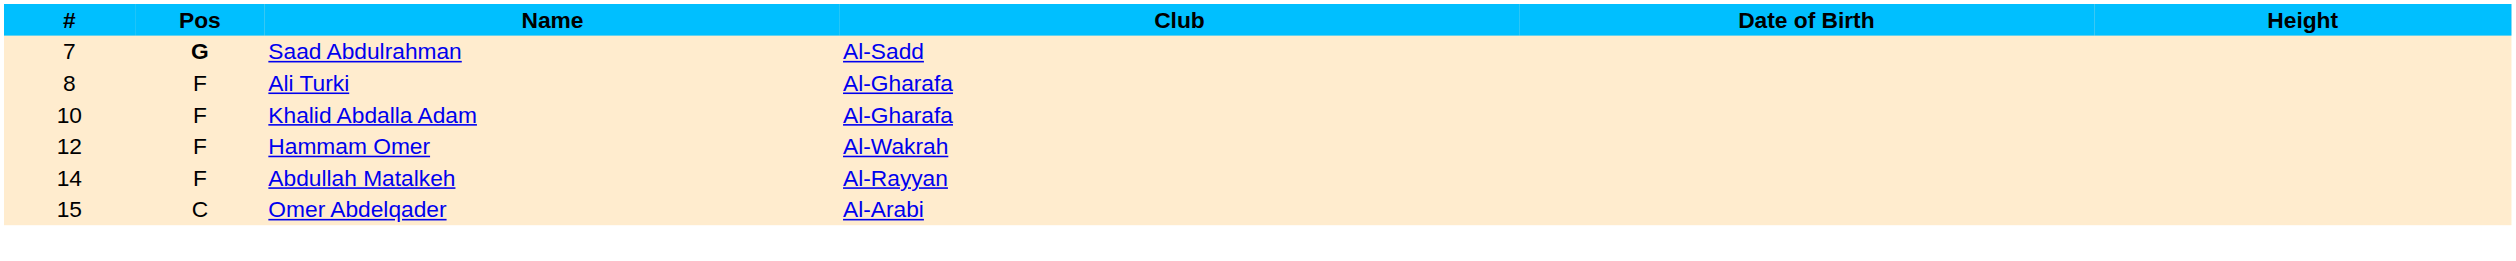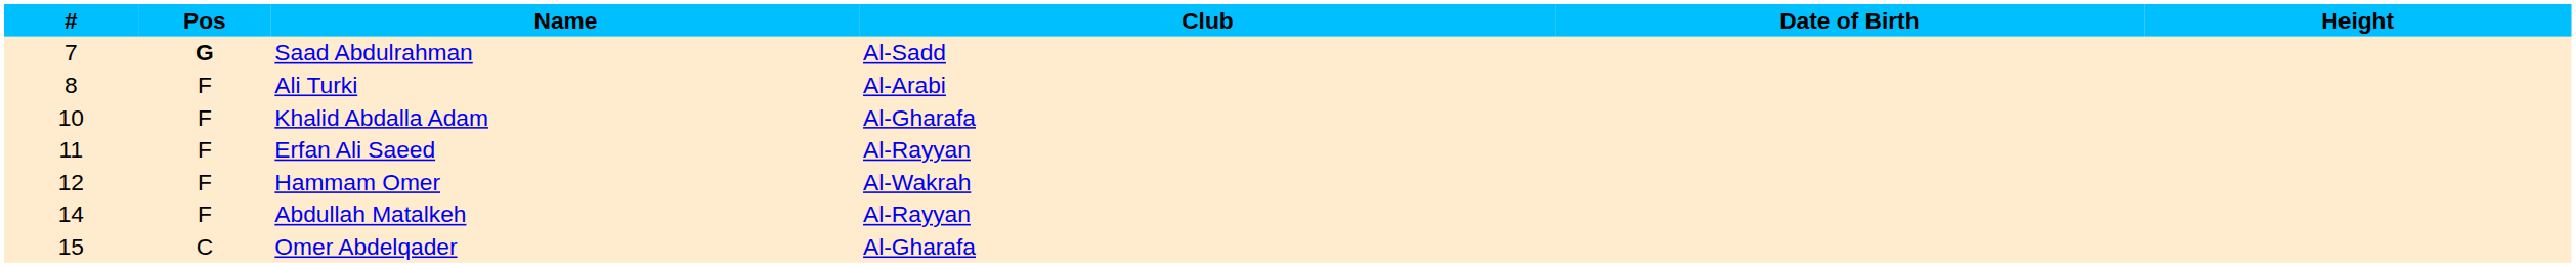 <table border=0 cellpadding=2 cellspacing=0  |- bgcolor=#FFECCE style="text-align:center; font-size:90%;" width=80%>
 <tr bgcolor=#00BFFF>
 <th width=5%>#</th>
 <th width=5%>Pos</th>
 <th width=22%>Name</th>
 <th width=26%>Club</th>
 <th width=22%>Date of Birth</th>
 <th width=16%>Height</th>
 </tr>
 <tr>
 <td>7</td>
 <td><strong>G</strong></td>
 <td align=left><a href='#'>Saad Abdulrahman</a></td>
 <td align=left> <a href='#'>Al-Sadd</a></td>
 <td align=left></td>
 <td></td>
 </tr>
 <tr>
 <td>8</td>
 <td>F</td>
 <td align=left><a href='#'>Ali Turki</a></td>
-<td align=left> <a href='#'>Al-Gharafa</a></td>
+<td align=left> <a href='#'>Al-Arabi</a></td>
 <td align=left></td>
 <td></td>
 </tr>
 <tr>
 <td>10</td>
 <td>F</td>
 <td align=left><a href='#'>Khalid Abdalla Adam</a></td>
 <td align=left> <a href='#'>Al-Gharafa</a></td>
+<td align=left></td>
+<td></td>
+</tr>
+<tr>
+<td>11</td>
+<td>F</td>
+<td align=left><a href='#'>Erfan Ali Saeed</a></td>
+<td align=left> <a href='#'>Al-Rayyan</a></td>
 <td align=left></td>
 <td></td>
 </tr>
 <tr>
 <td>12</td>
 <td>F</td>
 <td align=left><a href='#'>Hammam Omer</a></td>
 <td align=left> <a href='#'>Al-Wakrah</a></td>
 <td align=left></td>
 <td></td>
 </tr>
 <tr>
 <td>14</td>
 <td>F</td>
 <td align=left><a href='#'>Abdullah Matalkeh</a></td>
 <td align=left> <a href='#'>Al-Rayyan</a></td>
 <td align=left></td>
 <td></td>
 </tr>
 <tr>
 <td>15</td>
 <td>C</td>
 <td align=left><a href='#'>Omer Abdelqader</a></td>
-<td align=left> <a href='#'>Al-Arabi</a></td>
+<td align=left> <a href='#'>Al-Gharafa</a></td>
 <td align=left></td>
 <td></td>
 </tr>
 </table>
